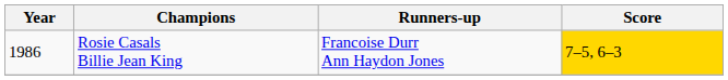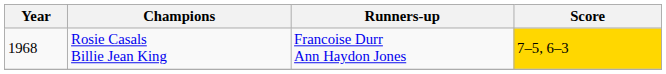 <table class="wikitable" style="font-size:98%;">
 <tr>
 <th style="width:60px;">Year</th>
 <th style="width:230px;">Champions</th>
 <th style="width:230px;">Runners-up</th>
 <th style="width:150px;">Score</th>
 </tr>
 <tr>
-<td>1986</td>
+<td>1968</td>
 <td> <a href='#'>Rosie Casals</a> <br> <a href='#'>Billie Jean King</a></td>
 <td> <a href='#'>Francoise Durr</a><br>  <a href='#'>Ann Haydon Jones</a></td>
 <td style="background: gold;">7–5, 6–3</td>
 </tr>
 <tr>
 </tr>
 </table>
